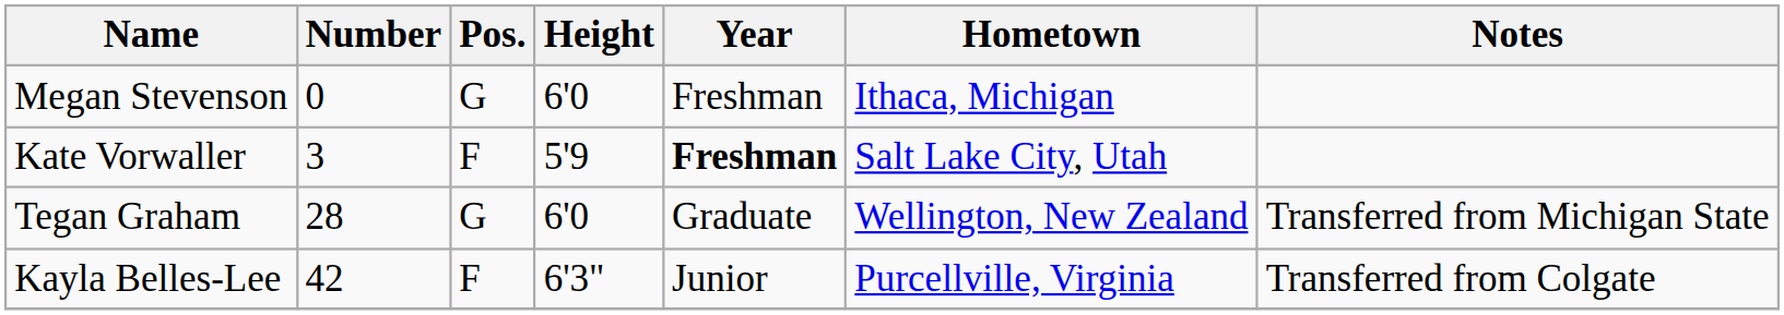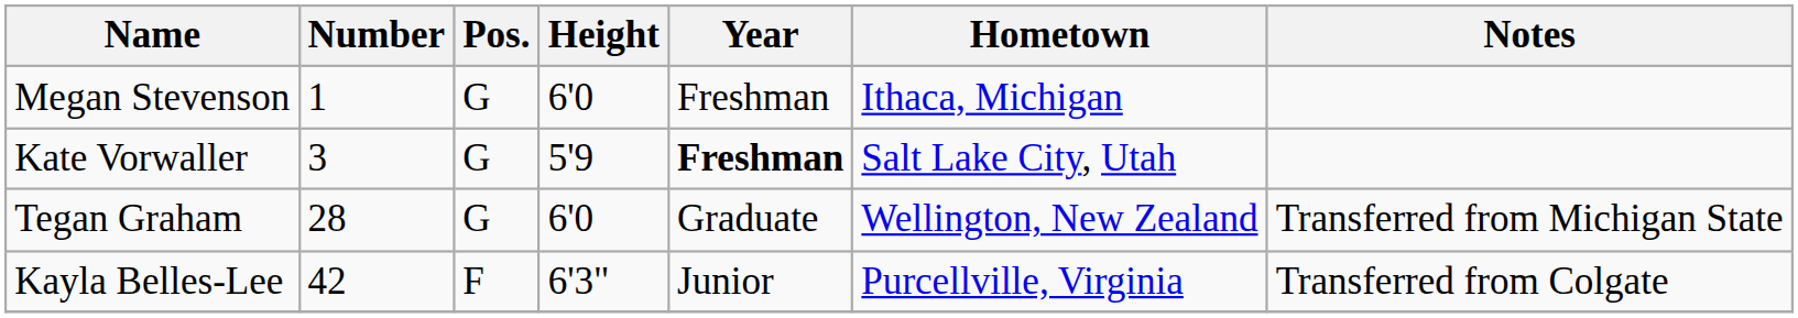 <table class="wikitable sortable" border="1">
 <tr>
 <th>Name</th>
 <th>Number</th>
 <th>Pos.</th>
 <th>Height</th>
 <th>Year</th>
 <th>Hometown</th>
 <th class="unsortable">Notes</th>
 </tr>
 <tr>
 <td>Megan Stevenson</td>
-<td>0</td>
+<td>1</td>
 <td>G</td>
 <td>6'0</td>
 <td>Freshman</td>
 <td><a href='#'>Ithaca, Michigan</a></td>
 <td></td>
 </tr>
 <tr>
 <td>Kate Vorwaller</td>
 <td>3</td>
-<td>F</td>
+<td>G</td>
 <td>5'9</td>
 <td><strong>Freshman</strong></td>
 <td><a href='#'>Salt Lake City</a>, <a href='#'>Utah</a></td>
 <td></td>
 </tr>
 <tr>
 <td>Tegan Graham</td>
 <td>28</td>
 <td>G</td>
 <td>6'0</td>
 <td>Graduate</td>
 <td><a href='#'>Wellington, New Zealand</a></td>
 <td>Transferred from Michigan State</td>
 </tr>
 <tr>
 <td>Kayla Belles-Lee</td>
 <td>42</td>
 <td>F</td>
 <td>6'3"</td>
 <td>Junior</td>
 <td><a href='#'>Purcellville, Virginia</a></td>
 <td>Transferred from Colgate</td>
 </tr>
 <tr>
 </tr>
 </table>
